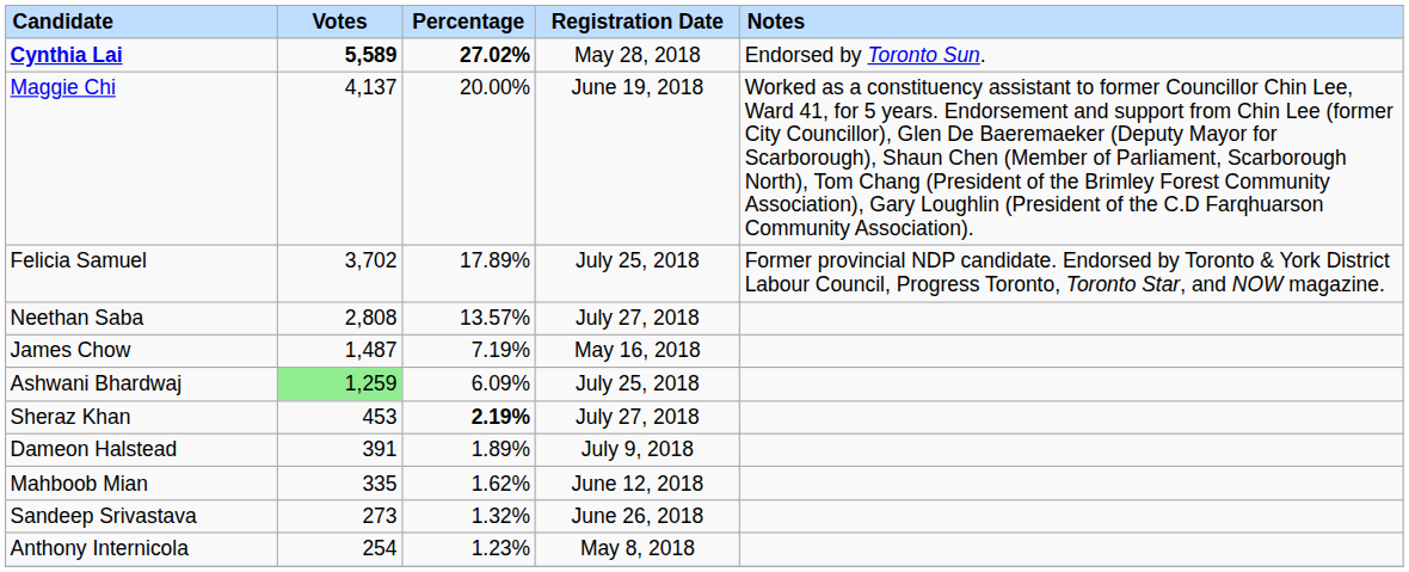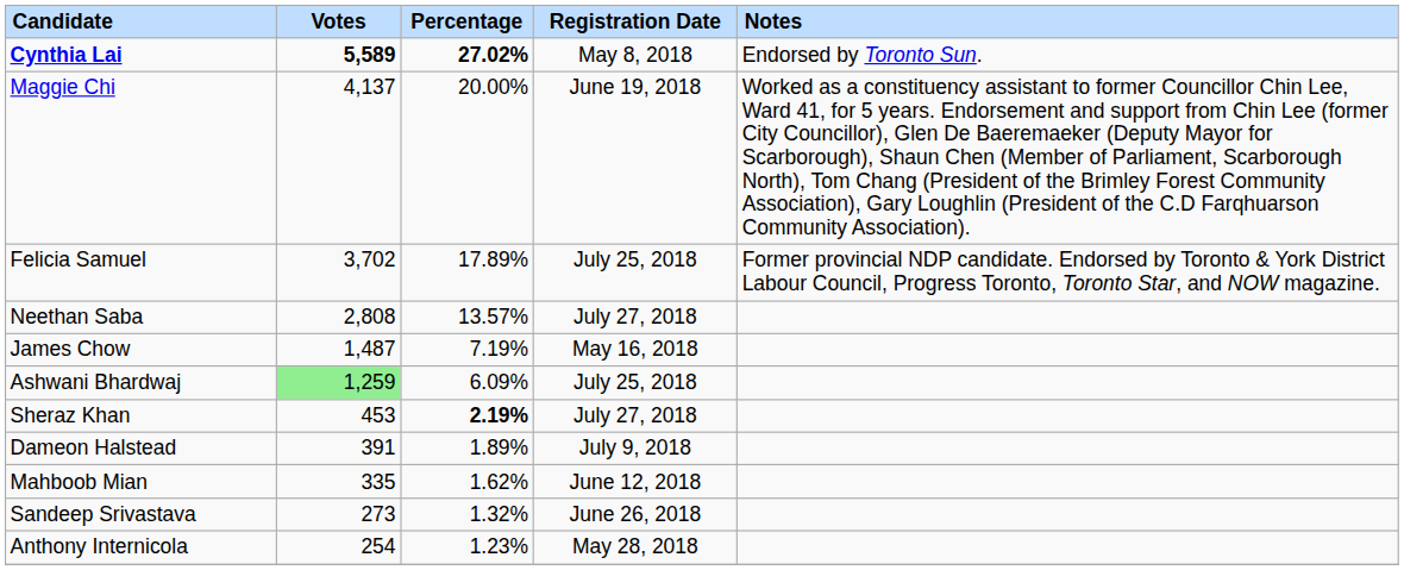 <table class="sortable wikitable">
 <tr>
 <th scope="col" style="background-color:#bfdeff;width:200px;text-align:left;padding-left:5px;">Candidate</th>
 <th scope="col" style="background-color:#bfdeff;width:88px;">Votes</th>
 <th scope="col" style="background-color:#bfdeff;width:95px;">Percentage</th>
 <th scope="col" style="background-color:#bfdeff;width:150px;">Registration Date</th>
 <th scope="col" style="background-color:#bfdeff;width:500px;text-align:left;padding-left:5px;">Notes</th>
 </tr>
 <tr>
 <td valign="top"><strong><a href='#'>Cynthia Lai</a></strong></td>
 <td valign="top" align="right"><strong>5,589</strong></td>
 <td valign="top" align="right"><strong>27.02%</strong></td>
-<td valign="top" align="center">May 28, 2018</td>
+<td valign="top" align="center">May 8, 2018</td>
 <td>Endorsed by <em><a href='#'>Toronto Sun</a></em>.</td>
 </tr>
 <tr>
 <td valign="top"><a href='#'>Maggie Chi</a></td>
 <td valign="top" align="right">4,137</td>
 <td valign="top" align="right">20.00%</td>
 <td valign="top" align="center">June 19, 2018</td>
 <td>Worked as a constituency assistant to former Councillor Chin Lee, Ward 41, for 5 years. Endorsement and support from Chin Lee (former City Councillor), Glen De Baeremaeker (Deputy Mayor for Scarborough), Shaun Chen (Member of Parliament, Scarborough North), Tom Chang (President of the Brimley Forest Community Association), Gary Loughlin (President of the C.D Farqhuarson Community Association).</td>
 </tr>
 <tr>
 <td valign="top">Felicia Samuel</td>
 <td valign="top" align="right">3,702</td>
 <td valign="top" align="right">17.89%</td>
 <td valign="top" align="center">July 25, 2018</td>
 <td>Former provincial NDP candidate. Endorsed by Toronto & York District Labour Council, Progress Toronto,  <em>Toronto Star</em>, and <em>NOW</em> magazine.</td>
 </tr>
 <tr>
 <td valign="top">Neethan Saba</td>
 <td valign="top" align="right">2,808</td>
 <td valign="top" align="right">13.57%</td>
 <td valign="top" align="center">July 27, 2018</td>
 <td></td>
 </tr>
 <tr>
 <td valign="top">James Chow</td>
 <td valign="top" align="right">1,487</td>
 <td valign="top" align="right">7.19%</td>
 <td valign="top" align="center">May 16, 2018</td>
 <td></td>
 </tr>
 <tr>
 <td valign="top">Ashwani Bhardwaj</td>
 <td valign="top" align="right" style="background: lightgreen;">1,259</td>
 <td valign="top" align="right">6.09%</td>
 <td valign="top" align="center">July 25, 2018</td>
 <td></td>
 </tr>
 <tr>
 <td valign="top">Sheraz Khan</td>
 <td valign="top" align="right">453</td>
 <td valign="top" align="right"><strong>2.19%</strong></td>
 <td valign="top" align="center">July 27, 2018</td>
 <td></td>
 </tr>
 <tr>
 <td valign="top">Dameon Halstead</td>
 <td valign="top" align="right">391</td>
 <td valign="top" align="right">1.89%</td>
 <td valign="top" align="center">July 9, 2018</td>
 <td></td>
 </tr>
 <tr>
 <td valign="top">Mahboob Mian</td>
 <td valign="top" align="right">335</td>
 <td valign="top" align="right">1.62%</td>
 <td valign="top" align="center">June 12, 2018</td>
 <td></td>
 </tr>
 <tr>
 <td valign="top">Sandeep Srivastava</td>
 <td valign="top" align="right">273</td>
 <td valign="top" align="right">1.32%</td>
 <td valign="top" align="center">June 26, 2018</td>
 <td></td>
 </tr>
 <tr>
 <td valign="top">Anthony Internicola</td>
 <td valign="top" align="right">254</td>
 <td valign="top" align="right">1.23%</td>
-<td valign="top" align="center">May 8, 2018</td>
+<td valign="top" align="center">May 28, 2018</td>
 <td></td>
 </tr>
 <tr>
 </tr>
 </table>
